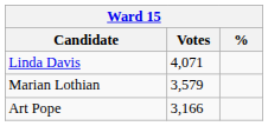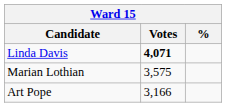 <table class="wikitable">
 <tr>
 <th colspan="3"><a href='#'>Ward 15</a></th>
 </tr>
 <tr>
 <th style="width: 170px">Candidate</th>
 <th style="width: 50px">Votes</th>
 <th style="width: 40px">%</th>
 </tr>
 <tr>
 <td><a href='#'>Linda Davis</a></td>
-<td>4,071</td>
+<td><strong>4,071</strong></td>
 <td></td>
 </tr>
 <tr>
 <td>Marian Lothian</td>
-<td>3,579</td>
+<td>3,575</td>
 <td></td>
 </tr>
 <tr>
 <td>Art Pope</td>
 <td>3,166</td>
 <td></td>
 </tr>
 </table>
